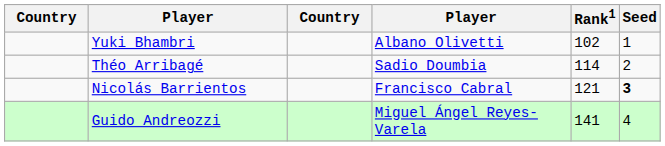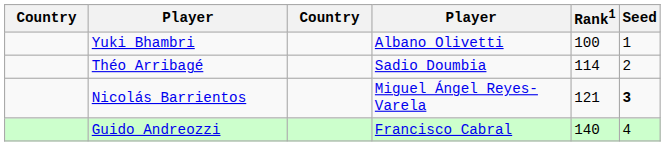 <table class="sortable wikitable">
 <tr>
 <th width="70">Country</th>
 <th width="175">Player</th>
 <th width="70">Country</th>
 <th width="175">Player</th>
 <th>Rank<sup>1</sup></th>
 <th>Seed</th>
 </tr>
 <tr>
 <td></td>
 <td><a href='#'>Yuki Bhambri</a></td>
 <td></td>
 <td><a href='#'>Albano Olivetti</a></td>
-<td>102</td>
+<td>100</td>
 <td>1</td>
 </tr>
 <tr>
 <td></td>
 <td><a href='#'>Théo Arribagé</a></td>
 <td></td>
 <td><a href='#'>Sadio Doumbia</a></td>
 <td>114</td>
 <td>2</td>
 </tr>
 <tr>
 <td></td>
 <td><a href='#'>Nicolás Barrientos</a></td>
 <td></td>
-<td><a href='#'>Francisco Cabral</a></td>
+<td><a href='#'>Miguel Ángel Reyes-Varela</a></td>
 <td>121</td>
 <td><strong>3</strong></td>
 </tr>
 <tr bgcolor=#cfc>
 <td></td>
 <td><a href='#'>Guido Andreozzi</a></td>
 <td></td>
-<td><a href='#'>Miguel Ángel Reyes-Varela</a></td>
-<td>141</td>
+<td><a href='#'>Francisco Cabral</a></td>
+<td>140</td>
 <td>4</td>
 </tr>
 </table>
